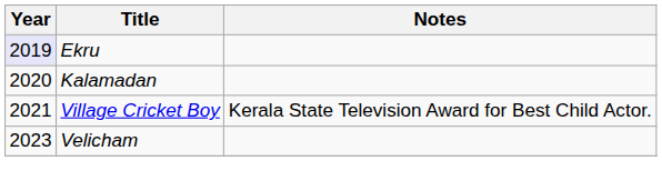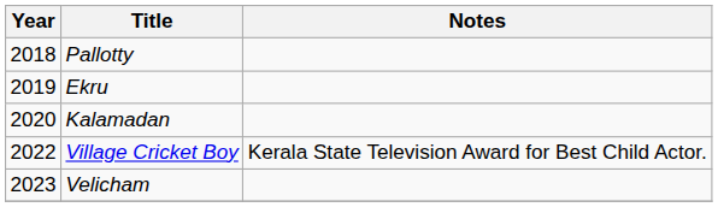 <table class="wikitable sortable">
 <tr>
 <th>Year</th>
 <th>Title</th>
 <th class="unsortable">Notes</th>
 </tr>
 <tr>
-<td style="background: lavender;">2019</td>
+<td>2018</td>
+<td><em>Pallotty</em></td>
+<td></td>
+</tr>
+<tr>
+<td>2019</td>
 <td><em>Ekru</em></td>
 <td></td>
 </tr>
 <tr>
 <td>2020</td>
 <td><em>Kalamadan</em></td>
 <td></td>
 </tr>
 <tr>
-<td>2021</td>
+<td>2022</td>
 <td><em><a href='#'>Village Cricket Boy</a></em></td>
 <td>Kerala State Television Award for Best Child Actor.</td>
 </tr>
 <tr>
 <td>2023</td>
 <td><em>Velicham</em></td>
 <td></td>
 </tr>
 <tr>
 </tr>
 </table>
